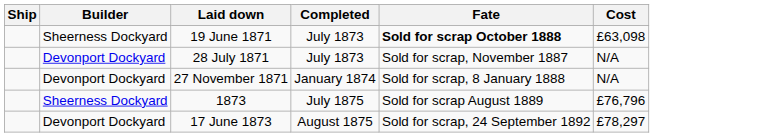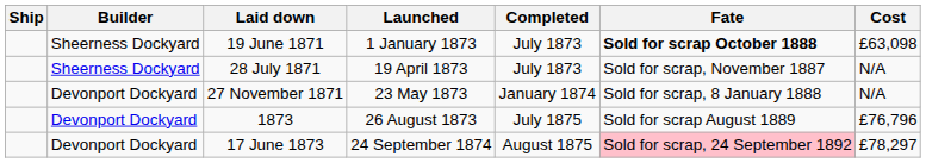 <table class="wikitable">
 <tr>
 <th>Ship</th>
 <th>Builder</th>
 <th>Laid down</th>
+<th>Launched</th>
 <th>Completed</th>
 <th>Fate</th>
 <th>Cost</th>
 </tr>
 <tr>
 <td></td>
 <td>Sheerness Dockyard</td>
 <td align=center>19 June 1871</td>
+<td align=center>1 January 1873</td>
 <td align=center>July 1873</td>
 <td><strong>Sold for scrap October 1888</strong></td>
 <td>£63,098</td>
 </tr>
 <tr>
 <td></td>
-<td><a href='#'>Devonport Dockyard</a></td>
+<td><a href='#'>Sheerness Dockyard</a></td>
 <td align=center>28 July 1871</td>
+<td align=center>19 April 1873</td>
 <td align=center>July 1873</td>
 <td>Sold for scrap, November 1887</td>
 <td>N/A</td>
 </tr>
 <tr>
 <td></td>
 <td>Devonport Dockyard</td>
 <td align=center>27 November 1871</td>
+<td align=center>23 May 1873</td>
 <td align=center>January 1874</td>
 <td>Sold for scrap, 8 January 1888</td>
 <td>N/A</td>
 </tr>
 <tr>
 <td></td>
-<td><a href='#'>Sheerness Dockyard</a></td>
+<td><a href='#'>Devonport Dockyard</a></td>
 <td align=center>1873</td>
+<td align=center>26 August 1873</td>
 <td align=center>July 1875</td>
 <td>Sold for scrap August 1889</td>
 <td>£76,796</td>
 </tr>
 <tr>
 <td></td>
 <td>Devonport Dockyard</td>
 <td align=center>17 June 1873</td>
+<td align=center>24 September 1874</td>
 <td align=center>August 1875</td>
-<td>Sold for scrap, 24 September 1892</td>
+<td style="background: pink;">Sold for scrap, 24 September 1892</td>
 <td>£78,297</td>
 </tr>
 </table>
